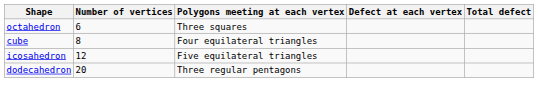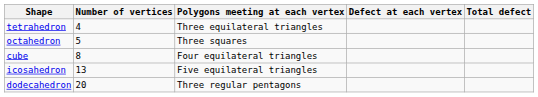 <table class="wikitable">
 <tr>
 <th>Shape</th>
 <th>Number of vertices</th>
 <th>Polygons meeting at each vertex</th>
 <th>Defect at each vertex</th>
 <th>Total defect</th>
 </tr>
 <tr>
+<td><a href='#'>tetrahedron</a></td>
+<td>4</td>
+<td>Three equilateral triangles</td>
+<td></td>
+<td></td>
+</tr>
+<tr>
 <td><a href='#'>octahedron</a></td>
-<td>6</td>
+<td>5</td>
 <td>Three squares</td>
 <td></td>
 <td></td>
 </tr>
 <tr>
 <td><a href='#'>cube</a></td>
 <td>8</td>
 <td>Four equilateral triangles</td>
 <td></td>
 <td></td>
 </tr>
 <tr>
 <td><a href='#'>icosahedron</a></td>
-<td>12</td>
+<td>13</td>
 <td>Five equilateral triangles</td>
 <td></td>
 <td></td>
 </tr>
 <tr>
 <td><a href='#'>dodecahedron</a></td>
 <td>20</td>
 <td>Three regular pentagons</td>
 <td></td>
 <td></td>
 </tr>
 </table>
